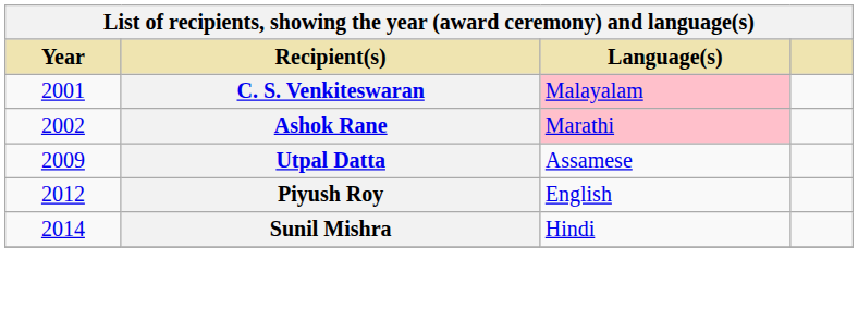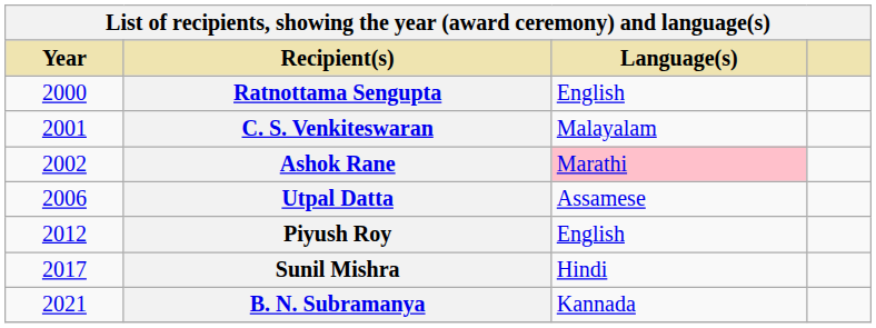 <table class="wikitable sortable plainrowheaders" style="width:100%">
 <tr>
 <th colspan="4">List of recipients, showing the year (award ceremony) and language(s)</th>
 </tr>
 <tr>
 <th scope="col" style="background-color:#EFE4B0;width:5%;">Year</th>
 <th scope="col" style="background-color:#EFE4B0;width:20%;">Recipient(s)</th>
 <th scope="col" style="background-color:#EFE4B0;width:10%;">Language(s)</th>
 <th scope="col" style="background-color:#EFE4B0;width:3%;" class="unsortable"></th>
 </tr>
 <tr>
+<td align="center"><a href='#'>2000<br></a></td>
+<th scope="row"><a href='#'>Ratnottama Sengupta</a></th>
+<td><a href='#'>English</a></td>
+<td align="center"></td>
+</tr>
+<tr>
 <td align="center"><a href='#'>2001<br></a></td>
 <th scope="row"><a href='#'>C. S. Venkiteswaran</a></th>
-<td style="background: pink;"><a href='#'>Malayalam</a></td>
+<td><a href='#'>Malayalam</a></td>
 <td align="center"></td>
 </tr>
 <tr>
 <td align="center"><a href='#'>2002<br></a></td>
 <th scope="row"><a href='#'>Ashok Rane</a></th>
 <td style="background: pink;"><a href='#'>Marathi</a></td>
 <td align="center"></td>
 </tr>
 <tr>
-<td align="center"><a href='#'>2009<br></a></td>
+<td align="center"><a href='#'>2006<br></a></td>
 <th scope="row"><a href='#'>Utpal Datta</a></th>
 <td><a href='#'>Assamese</a></td>
 <td align="center"></td>
 </tr>
 <tr>
 <td align="center"><a href='#'>2012<br></a></td>
 <th scope="row">Piyush Roy</th>
 <td><a href='#'>English</a></td>
 <td align="center"></td>
 </tr>
 <tr>
-<td align="center"><a href='#'>2014<br></a></td>
+<td align="center"><a href='#'>2017<br></a></td>
 <th scope="row">Sunil Mishra</th>
 <td><a href='#'>Hindi</a></td>
 <td align="center"></td>
 </tr>
 <tr>
+<td align="center"><a href='#'>2021<br></a></td>
+<th scope="row"><a href='#'>B. N. Subramanya</a></th>
+<td><a href='#'>Kannada</a></td>
+<td align="center"></td>
+</tr>
+<tr>
 </tr>
 </table>
